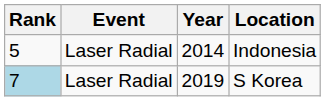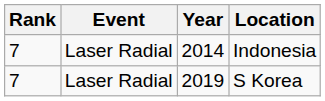 <table class="wikitable">
 <tr>
 <th>Rank</th>
 <th>Event</th>
 <th>Year</th>
 <th>Location</th>
 </tr>
 <tr>
-<td>5</td>
+<td>7</td>
 <td>Laser Radial</td>
 <td>2014</td>
 <td>Indonesia</td>
 </tr>
 <tr>
-<td style="background: lightblue;">7</td>
+<td>7</td>
 <td>Laser Radial</td>
 <td>2019</td>
 <td>S Korea</td>
 </tr>
 </table>
